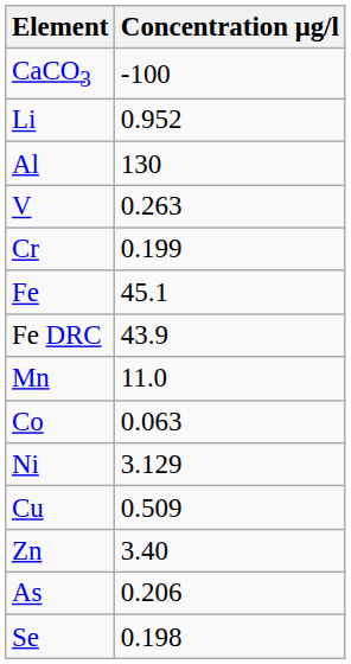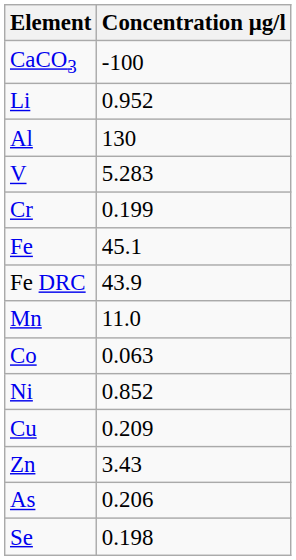 <table class="wikitable sortable">
 <tr>
 <th>Element</th>
 <th>Concentration μg/l</th>
 </tr>
 <tr>
 <td><a href='#'>CaCO<sub>3</sub></a></td>
 <td>-100</td>
 </tr>
 <tr>
 <td><a href='#'>Li</a></td>
 <td>0.952</td>
 </tr>
 <tr>
 <td><a href='#'>Al</a></td>
 <td>130</td>
 </tr>
 <tr>
 <td><a href='#'>V</a></td>
-<td>0.263</td>
+<td>5.283</td>
 </tr>
 <tr>
 <td><a href='#'>Cr</a></td>
 <td>0.199</td>
 </tr>
 <tr>
 <td><a href='#'>Fe</a></td>
 <td>45.1</td>
 </tr>
 <tr>
 <td>Fe <a href='#'>DRC</a></td>
 <td>43.9</td>
 </tr>
 <tr>
 <td><a href='#'>Mn</a></td>
 <td>11.0</td>
 </tr>
 <tr>
 <td><a href='#'>Co</a></td>
 <td>0.063</td>
 </tr>
 <tr>
 <td><a href='#'>Ni</a></td>
-<td>3.129</td>
+<td>0.852</td>
 </tr>
 <tr>
 <td><a href='#'>Cu</a></td>
-<td>0.509</td>
+<td>0.209</td>
 </tr>
 <tr>
 <td><a href='#'>Zn</a></td>
-<td>3.40</td>
+<td>3.43</td>
 </tr>
 <tr>
 <td><a href='#'>As</a></td>
 <td>0.206</td>
 </tr>
 <tr>
 <td><a href='#'>Se</a></td>
 <td>0.198</td>
 </tr>
 </table>
